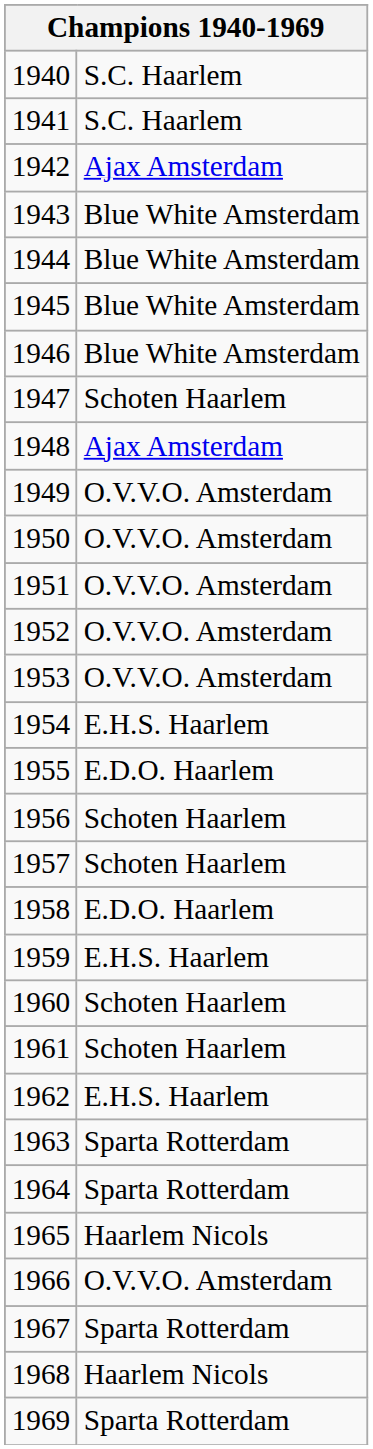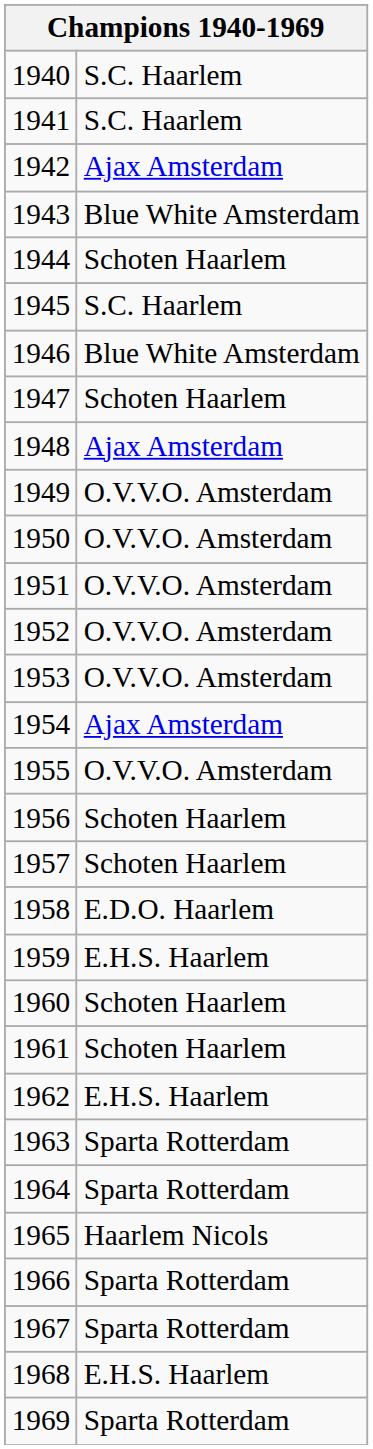 <table class="wikitable collapsible">
 <tr>
 <th colspan="2">Champions 1940-1969</th>
 </tr>
 <tr>
 <td>1940</td>
 <td>S.C. Haarlem</td>
 </tr>
 <tr>
 <td>1941</td>
 <td>S.C. Haarlem</td>
 </tr>
 <tr>
 <td>1942</td>
 <td><a href='#'>Ajax Amsterdam</a></td>
 </tr>
 <tr>
 <td>1943</td>
 <td>Blue White Amsterdam</td>
 </tr>
 <tr>
 <td>1944</td>
-<td>Blue White Amsterdam</td>
+<td>Schoten Haarlem</td>
 </tr>
 <tr>
 <td>1945</td>
-<td>Blue White Amsterdam</td>
+<td>S.C. Haarlem</td>
 </tr>
 <tr>
 <td>1946</td>
 <td>Blue White Amsterdam</td>
 </tr>
 <tr>
 <td>1947</td>
 <td>Schoten Haarlem</td>
 </tr>
 <tr>
 <td>1948</td>
 <td><a href='#'>Ajax Amsterdam</a></td>
 </tr>
 <tr>
 <td>1949</td>
 <td>O.V.V.O. Amsterdam</td>
 </tr>
 <tr>
 <td>1950</td>
 <td>O.V.V.O. Amsterdam</td>
 </tr>
 <tr>
 <td>1951</td>
 <td>O.V.V.O. Amsterdam</td>
 </tr>
 <tr>
 <td>1952</td>
 <td>O.V.V.O. Amsterdam</td>
 </tr>
 <tr>
 <td>1953</td>
 <td>O.V.V.O. Amsterdam</td>
 </tr>
 <tr>
 <td>1954</td>
-<td>E.H.S. Haarlem</td>
+<td><a href='#'>Ajax Amsterdam</a></td>
 </tr>
 <tr>
 <td>1955</td>
-<td>E.D.O. Haarlem</td>
+<td>O.V.V.O. Amsterdam</td>
 </tr>
 <tr>
 <td>1956</td>
 <td>Schoten Haarlem</td>
 </tr>
 <tr>
 <td>1957</td>
 <td>Schoten Haarlem</td>
 </tr>
 <tr>
 <td>1958</td>
 <td>E.D.O. Haarlem</td>
 </tr>
 <tr>
 <td>1959</td>
 <td>E.H.S. Haarlem</td>
 </tr>
 <tr>
 <td>1960</td>
 <td>Schoten Haarlem</td>
 </tr>
 <tr>
 <td>1961</td>
 <td>Schoten Haarlem</td>
 </tr>
 <tr>
 <td>1962</td>
 <td>E.H.S. Haarlem</td>
 </tr>
 <tr>
 <td>1963</td>
 <td>Sparta Rotterdam</td>
 </tr>
 <tr>
 <td>1964</td>
 <td>Sparta Rotterdam</td>
 </tr>
 <tr>
 <td>1965</td>
 <td>Haarlem Nicols</td>
 </tr>
 <tr>
 <td>1966</td>
-<td>O.V.V.O. Amsterdam</td>
+<td>Sparta Rotterdam</td>
 </tr>
 <tr>
 <td>1967</td>
 <td>Sparta Rotterdam</td>
 </tr>
 <tr>
 <td>1968</td>
-<td>Haarlem Nicols</td>
+<td>E.H.S. Haarlem</td>
 </tr>
 <tr>
 <td>1969</td>
 <td>Sparta Rotterdam</td>
 </tr>
 </table>
